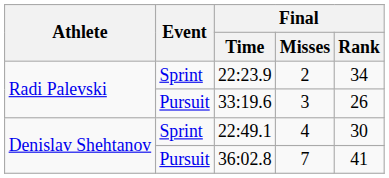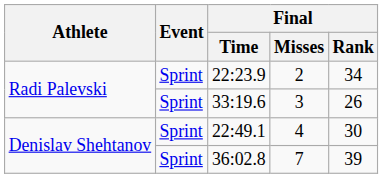 <table class="wikitable">
 <tr>
 <th rowspan="2">Athlete</th>
 <th rowspan="2">Event</th>
 <th colspan="3">Final</th>
 </tr>
 <tr>
 <th>Time</th>
 <th>Misses</th>
 <th>Rank</th>
 </tr>
 <tr>
 <td rowspan="2"><a href='#'>Radi Palevski</a></td>
 <td><a href='#'>Sprint</a></td>
 <td align="center">22:23.9</td>
 <td align="center">2</td>
 <td align="center">34</td>
 </tr>
 <tr>
-<td><a href='#'>Pursuit</a></td>
+<td><a href='#'>Sprint</a></td>
 <td align="center">33:19.6</td>
 <td align="center">3</td>
 <td align="center">26</td>
 </tr>
 <tr>
 <td rowspan="2"><a href='#'>Denislav Shehtanov</a></td>
 <td><a href='#'>Sprint</a></td>
 <td align="center">22:49.1</td>
 <td align="center">4</td>
 <td align="center">30</td>
 </tr>
 <tr>
-<td><a href='#'>Pursuit</a></td>
+<td><a href='#'>Sprint</a></td>
 <td align="center">36:02.8</td>
 <td align="center">7</td>
-<td align="center">41</td>
+<td align="center">39</td>
 </tr>
 </table>
